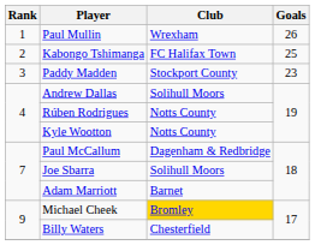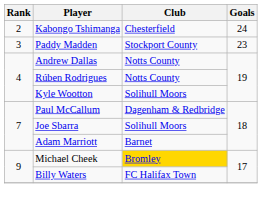 <table class=wikitable style="text-align:center">
 <tr>
 <th>Rank</th>
 <th>Player</th>
 <th>Club</th>
 <th>Goals</th>
 </tr>
 <tr>
-<td rowspan="1">1</td>
-<td align=left> <a href='#'>Paul Mullin</a></td>
-<td align=left><a href='#'>Wrexham</a></td>
-<td rowspan="1">26</td>
-</tr>
-<tr>
 <td rowspan="1">2</td>
 <td align=left> <a href='#'>Kabongo Tshimanga</a></td>
-<td align=left><a href='#'>FC Halifax Town</a></td>
-<td rowspan="1">25</td>
+<td align=left><a href='#'>Chesterfield</a></td>
+<td rowspan="1">24</td>
 </tr>
 <tr>
 <td rowspan="1">3</td>
 <td align=left> <a href='#'>Paddy Madden</a></td>
 <td align=left><a href='#'>Stockport County</a></td>
 <td rowspan="1">23</td>
 </tr>
 <tr>
 <td rowspan="3">4</td>
 <td align=left> <a href='#'>Andrew Dallas</a></td>
-<td align=left><a href='#'>Solihull Moors</a></td>
+<td align=left><a href='#'>Notts County</a></td>
 <td rowspan="3">19</td>
 </tr>
 <tr>
 <td align=left> <a href='#'>Rúben Rodrigues</a></td>
 <td align=left><a href='#'>Notts County</a></td>
 </tr>
 <tr>
 <td align=left> <a href='#'>Kyle Wootton</a></td>
-<td align=left><a href='#'>Notts County</a></td>
+<td align=left><a href='#'>Solihull Moors</a></td>
 </tr>
 <tr>
 <td rowspan="3">7</td>
 <td align=left> <a href='#'>Paul McCallum</a></td>
 <td align=left><a href='#'>Dagenham & Redbridge</a></td>
 <td rowspan="3">18</td>
 </tr>
 <tr>
 <td align=left> <a href='#'>Joe Sbarra</a></td>
 <td align=left><a href='#'>Solihull Moors</a></td>
 </tr>
 <tr>
 <td align=left> <a href='#'>Adam Marriott</a></td>
 <td align=left><a href='#'>Barnet</a></td>
 </tr>
 <tr>
 <td rowspan="2">9</td>
 <td align=left> Michael Cheek</td>
 <td align=left style="background: gold;"><a href='#'>Bromley</a></td>
 <td rowspan="2">17</td>
 </tr>
 <tr>
 <td align=left> <a href='#'>Billy Waters</a></td>
-<td align=left><a href='#'>Chesterfield</a></td>
+<td align=left><a href='#'>FC Halifax Town</a></td>
 </tr>
 <tr>
 </tr>
 </table>
